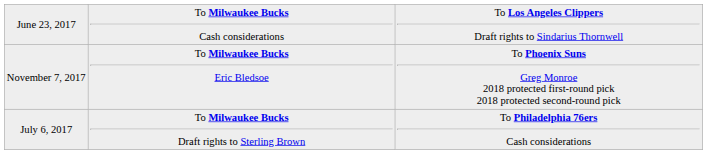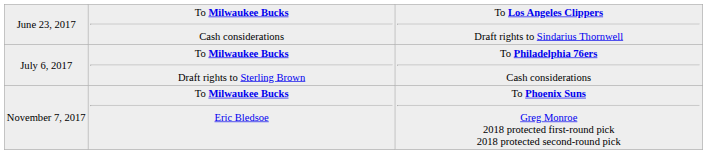 <table class="wikitable sortable sortable" style="text-align: center">
 <tr style="background:#eee;">
 <td style="width:12%">June 23, 2017</td>
 <td style="width:44%; vertical-align:top;">To <strong><a href='#'>Milwaukee Bucks</a></strong><hr>Cash considerations</td>
 <td style="width:44%; vertical-align:top;">To <strong><a href='#'>Los Angeles Clippers</a></strong><hr>Draft rights to <a href='#'>Sindarius Thornwell</a></td>
 </tr>
 <tr style="background:#eee;">
+<td style="width:12%">July 6, 2017</td>
+<td style="width:44%; vertical-align:top;">To <strong><a href='#'>Milwaukee Bucks</a></strong><hr>Draft rights to <a href='#'>Sterling Brown</a></td>
+<td style="width:44%; vertical-align:top;">To <strong><a href='#'>Philadelphia 76ers</a></strong><hr>Cash considerations</td>
+</tr>
+<tr style="background:#eee;">
 <td style="width:12%">November 7, 2017</td>
 <td style="width:44%; vertical-align:top;">To <strong><a href='#'>Milwaukee Bucks</a></strong><hr><a href='#'>Eric Bledsoe</a></td>
 <td style="width:44%; vertical-align:top;">To <strong><a href='#'>Phoenix Suns</a></strong><hr><a href='#'>Greg Monroe</a><br>2018 protected first-round pick<br>2018 protected second-round pick</td>
 </tr>
-<tr style="background:#eee;">
-<td style="width:12%">July 6, 2017</td>
-<td style="width:44%; vertical-align:top;">To <strong><a href='#'>Milwaukee Bucks</a></strong><hr>Draft rights to <a href='#'>Sterling Brown</a></td>
-<td style="width:44%; vertical-align:top;">To <strong><a href='#'>Philadelphia 76ers</a></strong><hr>Cash considerations</td>
-</tr>
 </table>
